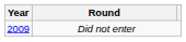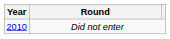 <table class="wikitable" style="text-align: center; font-size:90%">
 <tr>
 <th>Year</th>
 <th style="width:200px">Round</th>
 <th></th>
 </tr>
 <tr>
-<td><a href='#'>2009</a></td>
+<td><a href='#'>2010</a></td>
 <td colspan="2"><em>Did not enter</em></td>
 </tr>
 </table>
